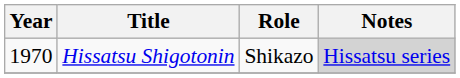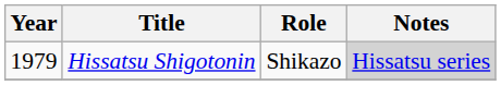 <table class="wikitable">
 <tr>
 <th>Year</th>
 <th>Title</th>
 <th>Role</th>
 <th>Notes</th>
 </tr>
 <tr>
-<td>1970</td>
+<td>1979</td>
 <td><em><a href='#'>Hissatsu Shigotonin</a></em></td>
 <td>Shikazo</td>
 <td style="background: lightgrey;"><a href='#'>Hissatsu series</a></td>
 </tr>
 <tr>
 </tr>
 </table>
